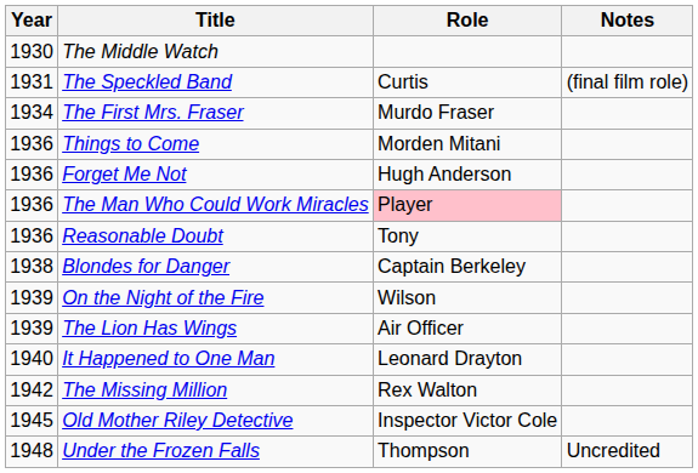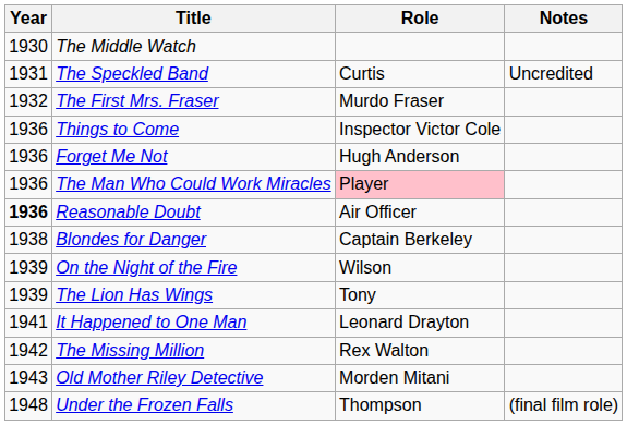 <table class="wikitable">
 <tr>
 <th>Year</th>
 <th>Title</th>
 <th>Role</th>
 <th>Notes</th>
 </tr>
 <tr>
 <td>1930</td>
 <td><em>The Middle Watch</em></td>
 <td></td>
 <td></td>
 </tr>
 <tr>
 <td>1931</td>
 <td><em><a href='#'>The Speckled Band</a></em></td>
 <td>Curtis</td>
-<td>(final film role)</td>
+<td>Uncredited</td>
 </tr>
 <tr>
-<td>1934</td>
+<td>1932</td>
 <td><em><a href='#'>The First Mrs. Fraser</a></em></td>
 <td>Murdo Fraser</td>
 <td></td>
 </tr>
 <tr>
 <td>1936</td>
 <td><em><a href='#'>Things to Come</a></em></td>
-<td>Morden Mitani</td>
+<td>Inspector Victor Cole</td>
 <td></td>
 </tr>
 <tr>
 <td>1936</td>
 <td><em><a href='#'>Forget Me Not</a></em></td>
 <td>Hugh Anderson</td>
 <td></td>
 </tr>
 <tr>
 <td>1936</td>
 <td><em><a href='#'>The Man Who Could Work Miracles</a></em></td>
 <td style="background: pink;">Player</td>
 <td></td>
 </tr>
 <tr>
-<td>1936</td>
+<td><strong>1936</strong></td>
 <td><em><a href='#'>Reasonable Doubt</a></em></td>
-<td>Tony</td>
+<td>Air Officer</td>
 <td></td>
 </tr>
 <tr>
 <td>1938</td>
 <td><em><a href='#'>Blondes for Danger</a></em></td>
 <td>Captain Berkeley</td>
 <td></td>
 </tr>
 <tr>
 <td>1939</td>
 <td><em><a href='#'>On the Night of the Fire</a></em></td>
 <td>Wilson</td>
 <td></td>
 </tr>
 <tr>
 <td>1939</td>
 <td><em><a href='#'>The Lion Has Wings</a></em></td>
-<td>Air Officer</td>
+<td>Tony</td>
 <td></td>
 </tr>
 <tr>
-<td>1940</td>
+<td>1941</td>
 <td><em><a href='#'>It Happened to One Man</a></em></td>
 <td>Leonard Drayton</td>
 <td></td>
 </tr>
 <tr>
 <td>1942</td>
 <td><em><a href='#'>The Missing Million</a></em></td>
 <td>Rex Walton</td>
 <td></td>
 </tr>
 <tr>
-<td>1945</td>
+<td>1943</td>
 <td><em><a href='#'>Old Mother Riley Detective</a></em></td>
-<td>Inspector Victor Cole</td>
+<td>Morden Mitani</td>
 <td></td>
 </tr>
 <tr>
 <td>1948</td>
 <td><em><a href='#'>Under the Frozen Falls</a></em></td>
 <td>Thompson</td>
-<td>Uncredited</td>
+<td>(final film role)</td>
 </tr>
 </table>
